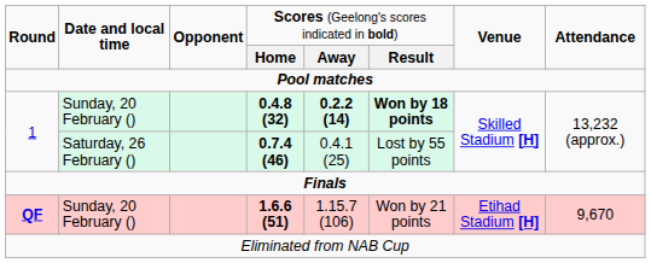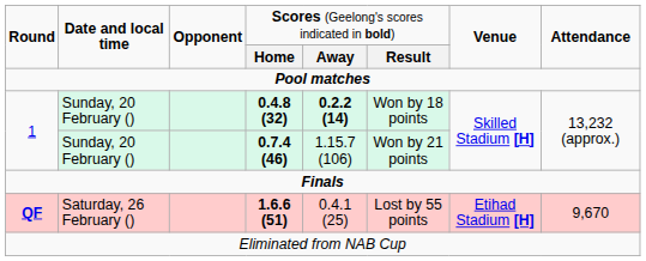 <table class="wikitable" style="font-size:90%; text-align:center; width: 100%; margin-left: auto; margin-right: auto;">
 <tr>
 <td rowspan=2><strong>Round</strong></td>
 <td rowspan=2><strong>Date and local time</strong></td>
 <td rowspan=2><strong>Opponent</strong></td>
 <td colspan=3><strong>Scores</strong> <small>(Geelong's scores indicated in <strong>bold</strong>)</small></td>
 <td rowspan=2><strong>Venue</strong></td>
 <td rowspan=2><strong>Attendance</strong></td>
 </tr>
 <tr>
 <th>Home</th>
 <th>Away</th>
 <th>Result</th>
 </tr>
 <tr>
 <td colspan=8><strong><em>Pool matches</em></strong></td>
 </tr>
 <tr>
 <td rowspan=2><a href='#'>1</a></td>
 <td style="text-align:left; background:#d9f9e9;">Sunday, 20 February ()</td>
 <td style="text-align:left; background:#d9f9e9;"></td>
 <td style="background:#d9f9e9;"><strong>0.4.8 (32)</strong></td>
 <td style="background:#d9f9e9;"><strong>0.2.2 (14)</strong></td>
-<td style="background:#d9f9e9;"><strong>Won by 18 points</strong></td>
+<td style="background:#d9f9e9;">Won by 18 points</td>
 <td rowspan=2><a href='#'>Skilled Stadium</a> <span></span><a href='#'><strong>[H]</strong></a></td>
 <td rowspan=2>13,232 (approx.)</td>
 </tr>
 <tr style="background:#d9f9e9;">
-<td align=left>Saturday, 26 February ()</td>
+<td align=left>Sunday, 20 February ()</td>
 <td align=left></td>
 <td><strong>0.7.4 (46)</strong></td>
-<td>0.4.1 (25)</td>
-<td>Lost by 55 points</td>
+<td>1.15.7 (106)</td>
+<td>Won by 21 points</td>
 </tr>
 <tr>
 <td colspan=8><strong><em>Finals</em></strong></td>
 </tr>
 <tr style="background:#fcc;">
 <td><strong><a href='#'>QF</a></strong></td>
-<td align=left>Sunday, 20 February ()</td>
+<td align=left>Saturday, 26 February ()</td>
 <td align=left></td>
 <td><strong>1.6.6 (51)</strong></td>
-<td>1.15.7 (106)</td>
-<td>Won by 21 points</td>
+<td>0.4.1 (25)</td>
+<td>Lost by 55 points</td>
 <td><a href='#'>Etihad Stadium</a> <span></span><a href='#'><strong>[H]</strong></a></td>
 <td>9,670</td>
 </tr>
 <tr>
 <td colspan=8><em>Eliminated from NAB Cup</em></td>
 </tr>
 </table>
